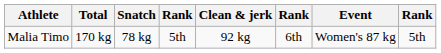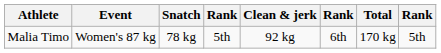 <table class="wikitable" style="font-size:90%;text-align:center">
 <tr>
 <th>Athlete</th>
-<th>Total</th>
+<th>Event</th>
 <th>Snatch</th>
 <th>Rank</th>
 <th>Clean & jerk</th>
 <th>Rank</th>
-<th>Event</th>
+<th>Total</th>
 <th>Rank</th>
 </tr>
 <tr align=center>
 <td align=left>Malia Timo</td>
-<td>170 kg</td>
+<td align=left>Women's 87 kg</td>
 <td>78 kg</td>
 <td>5th</td>
 <td>92 kg</td>
 <td>6th</td>
-<td align=left>Women's 87 kg</td>
+<td>170 kg</td>
 <td>5th</td>
 </tr>
 </table>
